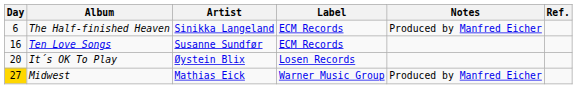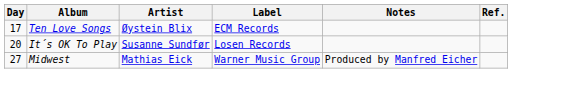 <table class="wikitable">
 <tr>
 <th>Day</th>
 <th>Album</th>
 <th>Artist</th>
 <th>Label</th>
 <th>Notes</th>
 <th>Ref.</th>
 </tr>
 <tr>
-<td rowspan="1" style="text-align:center;">6</td>
-<td><em>The Half-finished Heaven</em></td>
-<td><a href='#'>Sinikka Langeland</a></td>
-<td><a href='#'>ECM Records</a></td>
-<td>Produced by <a href='#'>Manfred Eicher</a></td>
-<td style="text-align:center;"></td>
-</tr>
-<tr>
-<td rowspan="1" style="text-align:center;">16</td>
+<td rowspan="1" style="text-align:center;">17</td>
 <td><em><a href='#'>Ten Love Songs</a></em></td>
-<td><a href='#'>Susanne Sundfør</a></td>
+<td><a href='#'>Øystein Blix</a></td>
 <td><a href='#'>ECM Records</a></td>
 <td></td>
 <td style="text-align:center;"></td>
 </tr>
 <tr>
 <td rowspan="1" style="text-align:center;">20</td>
 <td><em>It´s OK To Play</em></td>
-<td><a href='#'>Øystein Blix</a></td>
+<td><a href='#'>Susanne Sundfør</a></td>
 <td><a href='#'>Losen Records</a></td>
 <td></td>
 <td style="text-align:center;"></td>
 </tr>
 <tr>
-<td rowspan="1" style="background: gold; text-align:center;">27</td>
+<td rowspan="1" style="text-align:center;">27</td>
 <td><em>Midwest</em></td>
 <td><a href='#'>Mathias Eick</a></td>
 <td><a href='#'>Warner Music Group</a></td>
 <td>Produced by <a href='#'>Manfred Eicher</a></td>
 <td style="text-align:center;"></td>
 </tr>
 </table>
